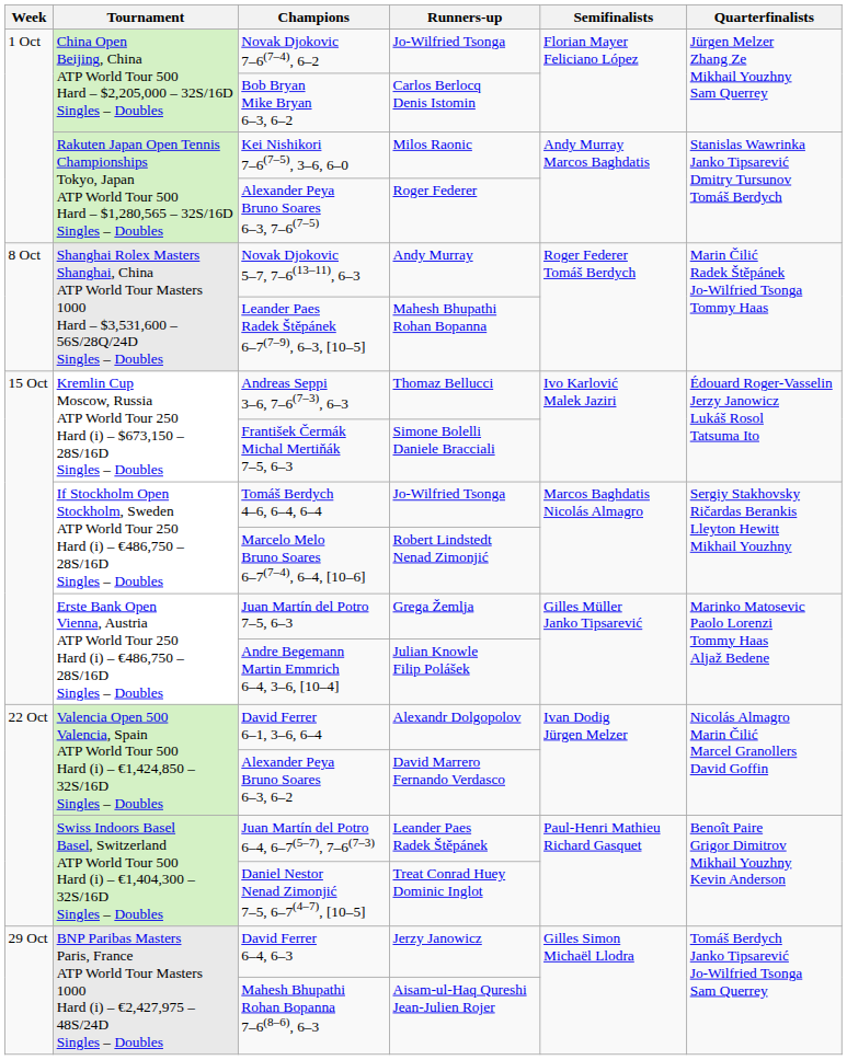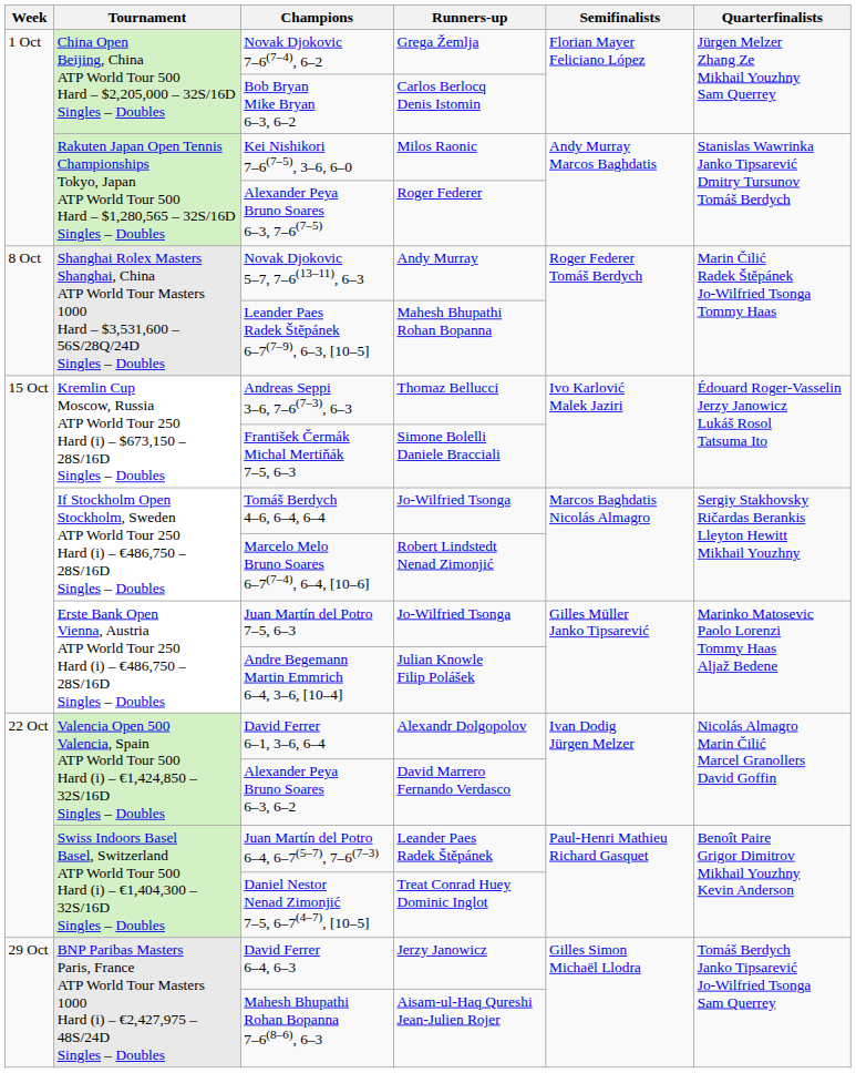 <table class=wikitable style=font-size:95%>
 <tr>
 <th style="width:48px;">Week</th>
 <th style="width:250px;">Tournament</th>
 <th style="width:205px;">Champions</th>
 <th style="width:205px;">Runners-up</th>
 <th style="width:190px;">Semifinalists</th>
 <th style="width:190px;">Quarterfinalists</th>
 </tr>
 <tr valign=top>
 <td rowspan=4>1 Oct</td>
 <td style="background:#d4f1c5;"  rowspan=2><a href='#'>China Open</a><br> <a href='#'>Beijing</a>, China<br>ATP World Tour 500<br>Hard – $2,205,000 – 32S/16D<br><a href='#'>Singles</a> – <a href='#'>Doubles</a></td>
 <td> <a href='#'>Novak Djokovic</a><br>7–6<sup>(7–4)</sup>, 6–2</td>
-<td> <a href='#'>Jo-Wilfried Tsonga</a></td>
+<td> <a href='#'>Grega Žemlja</a></td>
 <td rowspan=2> <a href='#'>Florian Mayer</a> <br>  <a href='#'>Feliciano López</a></td>
 <td rowspan=2> <a href='#'>Jürgen Melzer</a> <br> <a href='#'>Zhang Ze</a> <br> <a href='#'>Mikhail Youzhny</a> <br>  <a href='#'>Sam Querrey</a></td>
 </tr>
 <tr valign=top>
 <td> <a href='#'>Bob Bryan</a> <br>  <a href='#'>Mike Bryan</a><br>6–3, 6–2</td>
 <td> <a href='#'>Carlos Berlocq</a> <br> <a href='#'>Denis Istomin</a></td>
 </tr>
 <tr valign=top>
 <td style="background:#d4f1c5;"  rowspan=2><a href='#'>Rakuten Japan Open Tennis Championships</a><br> Tokyo, Japan<br>ATP World Tour 500<br>Hard – $1,280,565 – 32S/16D<br><a href='#'>Singles</a> – <a href='#'>Doubles</a></td>
 <td> <a href='#'>Kei Nishikori</a> <br> 7–6<sup>(7–5)</sup>, 3–6, 6–0</td>
 <td> <a href='#'>Milos Raonic</a></td>
 <td rowspan=2> <a href='#'>Andy Murray</a> <br>  <a href='#'>Marcos Baghdatis</a></td>
 <td rowspan=2> <a href='#'>Stanislas Wawrinka</a> <br> <a href='#'>Janko Tipsarević</a> <br> <a href='#'>Dmitry Tursunov</a> <br>  <a href='#'>Tomáš Berdych</a></td>
 </tr>
 <tr valign=top>
 <td> <a href='#'>Alexander Peya</a><br> <a href='#'>Bruno Soares</a><br>6–3, 7–6<sup>(7–5)</sup></td>
 <td> <a href='#'>Roger Federer</a></td>
 </tr>
 <tr valign=top>
 <td rowspan=2>8 Oct</td>
 <td style="background:#e9e9e9;" rowspan=2><a href='#'>Shanghai Rolex Masters</a><br>  <a href='#'>Shanghai</a>, China<br>ATP World Tour Masters 1000<br>Hard – $3,531,600 – 56S/28Q/24D<br><a href='#'>Singles</a> – <a href='#'>Doubles</a></td>
 <td> <a href='#'>Novak Djokovic</a> <br>5–7, 7–6<sup>(13–11)</sup>, 6–3</td>
 <td> <a href='#'>Andy Murray</a></td>
 <td rowspan=2> <a href='#'>Roger Federer</a> <br>  <a href='#'>Tomáš Berdych</a></td>
 <td rowspan=2> <a href='#'>Marin Čilić</a> <br>  <a href='#'>Radek Štěpánek</a> <br>  <a href='#'>Jo-Wilfried Tsonga</a> <br>  <a href='#'>Tommy Haas</a></td>
 </tr>
 <tr valign=top>
 <td> <a href='#'>Leander Paes</a> <br>  <a href='#'>Radek Štěpánek</a><br> 6–7<sup>(7–9)</sup>, 6–3, [10–5]</td>
 <td> <a href='#'>Mahesh Bhupathi</a> <br>  <a href='#'>Rohan Bopanna</a></td>
 </tr>
 <tr valign=top>
 <td rowspan=6>15 Oct</td>
 <td bgcolor=#ffffff rowspan=2><a href='#'>Kremlin Cup</a><br> Moscow, Russia<br>ATP World Tour 250<br>Hard (i) – $673,150 – 28S/16D<br><a href='#'>Singles</a> – <a href='#'>Doubles</a></td>
 <td> <a href='#'>Andreas Seppi</a> <br>3–6, 7–6<sup>(7–3)</sup>, 6–3</td>
 <td> <a href='#'>Thomaz Bellucci</a></td>
 <td rowspan=2> <a href='#'>Ivo Karlović</a> <br>  <a href='#'>Malek Jaziri</a></td>
 <td rowspan=2> <a href='#'>Édouard Roger-Vasselin</a> <br> <a href='#'>Jerzy Janowicz</a> <br> <a href='#'>Lukáš Rosol</a><br>  <a href='#'>Tatsuma Ito</a></td>
 </tr>
 <tr valign=top>
 <td> <a href='#'>František Čermák</a><br> <a href='#'>Michal Mertiňák</a><br>7–5, 6–3</td>
 <td> <a href='#'>Simone Bolelli</a><br> <a href='#'>Daniele Bracciali</a></td>
 </tr>
 <tr valign=top>
 <td bgcolor=#ffffff rowspan=2><a href='#'>If Stockholm Open</a><br> <a href='#'>Stockholm</a>, Sweden<br>ATP World Tour 250<br>Hard (i) – €486,750 – 28S/16D<br><a href='#'>Singles</a> – <a href='#'>Doubles</a></td>
 <td> <a href='#'>Tomáš Berdych</a><br>4–6, 6–4, 6–4</td>
 <td> <a href='#'>Jo-Wilfried Tsonga</a></td>
 <td rowspan=2> <a href='#'>Marcos Baghdatis</a> <br>  <a href='#'>Nicolás Almagro</a></td>
 <td rowspan=2> <a href='#'>Sergiy Stakhovsky</a> <br> <a href='#'>Ričardas Berankis</a> <br> <a href='#'>Lleyton Hewitt</a> <br>  <a href='#'>Mikhail Youzhny</a></td>
 </tr>
 <tr valign=top>
 <td> <a href='#'>Marcelo Melo</a><br> <a href='#'>Bruno Soares</a><br>6–7<sup>(7–4)</sup>, 6–4, [10–6]</td>
 <td> <a href='#'>Robert Lindstedt</a><br> <a href='#'>Nenad Zimonjić</a></td>
 </tr>
 <tr valign=top>
 <td bgcolor=#ffffff rowspan=2><a href='#'>Erste Bank Open</a><br> <a href='#'>Vienna</a>, Austria<br>ATP World Tour 250<br>Hard (i) – €486,750 – 28S/16D<br><a href='#'>Singles</a> – <a href='#'>Doubles</a></td>
 <td> <a href='#'>Juan Martín del Potro</a> <br> 7–5, 6–3</td>
-<td> <a href='#'>Grega Žemlja</a></td>
+<td> <a href='#'>Jo-Wilfried Tsonga</a></td>
 <td rowspan=2> <a href='#'>Gilles Müller</a> <br>  <a href='#'>Janko Tipsarević</a></td>
 <td rowspan=2> <a href='#'>Marinko Matosevic</a> <br> <a href='#'>Paolo Lorenzi</a> <br> <a href='#'>Tommy Haas</a> <br>  <a href='#'>Aljaž Bedene</a></td>
 </tr>
 <tr valign=top>
 <td> <a href='#'>Andre Begemann</a><br> <a href='#'>Martin Emmrich</a><br>6–4, 3–6, [10–4]</td>
 <td> <a href='#'>Julian Knowle</a><br> <a href='#'>Filip Polášek</a></td>
 </tr>
 <tr valign=top>
 <td rowspan=4>22 Oct</td>
 <td style="background:#d4f1c5;"  rowspan=2><a href='#'>Valencia Open 500</a><br> <a href='#'>Valencia</a>, Spain<br>ATP World Tour 500<br>Hard (i) – €1,424,850 – 32S/16D<br><a href='#'>Singles</a> – <a href='#'>Doubles</a></td>
 <td> <a href='#'>David Ferrer</a><br>6–1, 3–6, 6–4</td>
 <td> <a href='#'>Alexandr Dolgopolov</a></td>
 <td rowspan=2> <a href='#'>Ivan Dodig</a> <br>  <a href='#'>Jürgen Melzer</a></td>
 <td rowspan=2> <a href='#'>Nicolás Almagro</a> <br>  <a href='#'>Marin Čilić</a> <br>  <a href='#'>Marcel Granollers</a> <br>  <a href='#'>David Goffin</a></td>
 </tr>
 <tr valign=top>
 <td> <a href='#'>Alexander Peya</a><br> <a href='#'>Bruno Soares</a><br>6–3, 6–2</td>
 <td> <a href='#'>David Marrero</a><br> <a href='#'>Fernando Verdasco</a></td>
 </tr>
 <tr valign=top>
 <td style="background:#d4f1c5;"  rowspan=2><a href='#'>Swiss Indoors Basel</a><br> <a href='#'>Basel</a>, Switzerland<br>ATP World Tour 500<br>Hard (i) – €1,404,300 – 32S/16D<br><a href='#'>Singles</a> – <a href='#'>Doubles</a></td>
 <td> <a href='#'>Juan Martín del Potro</a><br>6–4, 6–7<sup>(5–7)</sup>, 7–6<sup>(7–3)</sup></td>
 <td> <a href='#'>Leander Paes</a><br> <a href='#'>Radek Štěpánek</a></td>
 <td rowspan=2> <a href='#'>Paul-Henri Mathieu</a> <br>  <a href='#'>Richard Gasquet</a></td>
 <td rowspan=2> <a href='#'>Benoît Paire</a> <br>  <a href='#'>Grigor Dimitrov</a> <br>  <a href='#'>Mikhail Youzhny</a> <br>  <a href='#'>Kevin Anderson</a></td>
 </tr>
 <tr valign=top>
 <td> <a href='#'>Daniel Nestor</a><br> <a href='#'>Nenad Zimonjić</a><br>7–5, 6–7<sup>(4–7)</sup>, [10–5]</td>
 <td> <a href='#'>Treat Conrad Huey</a><br> <a href='#'>Dominic Inglot</a></td>
 </tr>
 <tr valign=top>
 <td rowspan=2>29 Oct</td>
 <td style="background:#e9e9e9;" rowspan=2><a href='#'>BNP Paribas Masters</a><br> Paris, France<br>ATP World Tour Masters 1000<br>Hard (i) – €2,427,975 – 48S/24D<br><a href='#'>Singles</a> – <a href='#'>Doubles</a></td>
 <td> <a href='#'>David Ferrer</a><br>6–4, 6–3</td>
 <td> <a href='#'>Jerzy Janowicz</a></td>
 <td rowspan=2> <a href='#'>Gilles Simon</a> <br>  <a href='#'>Michaël Llodra</a></td>
 <td rowspan=2> <a href='#'>Tomáš Berdych</a> <br>  <a href='#'>Janko Tipsarević</a> <br> <a href='#'>Jo-Wilfried Tsonga</a> <br>  <a href='#'>Sam Querrey</a></td>
 </tr>
 <tr valign=top>
 <td> <a href='#'>Mahesh Bhupathi</a><br> <a href='#'>Rohan Bopanna</a><br>7–6<sup>(8–6)</sup>, 6–3</td>
 <td> <a href='#'>Aisam-ul-Haq Qureshi</a><br> <a href='#'>Jean-Julien Rojer</a></td>
 </tr>
 </table>
